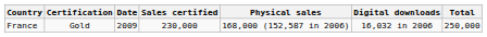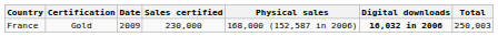 <table class="wikitable">
 <tr>
 <th>Country</th>
 <th>Certification</th>
 <th>Date</th>
 <th>Sales certified</th>
 <th>Physical sales</th>
 <th>Digital downloads</th>
 <th>Total</th>
 </tr>
 <tr>
 <td>France</td>
 <td align="center">Gold</td>
 <td align="center">2009</td>
 <td align="center">230,000</td>
 <td align="center">168,000 (152,587 in 2006)</td>
-<td align="center">16,032 in 2006</td>
-<td align="center">250,000</td>
+<td align="center"><strong>16,032 in 2006</strong></td>
+<td align="center">250,003</td>
 </tr>
 </table>
